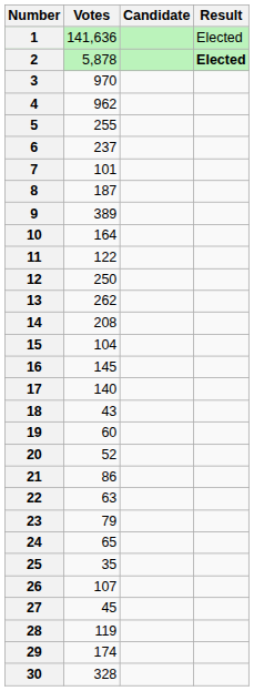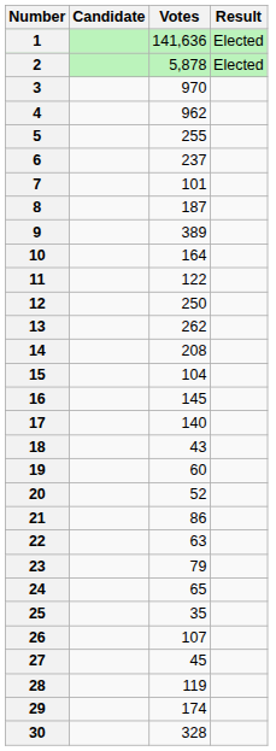 <table class="wikitable sortable col3right">
 <tr>
 <th scope="col">Number</th>
+<th scope="col">Candidate</th>
 <th scope="col">Votes</th>
-<th scope="col">Candidate</th>
 <th scope="col">Result</th>
 </tr>
 <tr bgcolor=bbf3bb>
 <th scope="row">1</th>
+<td></td>
 <td align="right">141,636</td>
-<td></td>
 <td>Elected</td>
 </tr>
 <tr bgcolor=bbf3bb>
 <th scope="row">2</th>
+<td></td>
 <td align="right">5,878</td>
-<td></td>
-<td><strong>Elected</strong></td>
+<td>Elected</td>
 </tr>
 <tr>
 <th scope="row">3</th>
+<td></td>
 <td align="right">970</td>
-<td></td>
 <td></td>
 </tr>
 <tr>
 <th scope="row">4</th>
+<td></td>
 <td align="right">962</td>
-<td></td>
 <td></td>
 </tr>
 <tr>
 <th scope="row">5</th>
+<td></td>
 <td align="right">255</td>
-<td></td>
 <td></td>
 </tr>
 <tr>
 <th scope="row">6</th>
+<td></td>
 <td align="right">237</td>
-<td></td>
 <td></td>
 </tr>
 <tr>
 <th scope="row">7</th>
+<td></td>
 <td align="right">101</td>
-<td></td>
 <td></td>
 </tr>
 <tr>
 <th scope="row">8</th>
+<td></td>
 <td align="right">187</td>
-<td></td>
 <td></td>
 </tr>
 <tr>
 <th scope="row">9</th>
+<td></td>
 <td align="right">389</td>
-<td></td>
 <td></td>
 </tr>
 <tr>
 <th scope="row">10</th>
+<td></td>
 <td align="right">164</td>
-<td></td>
 <td></td>
 </tr>
 <tr>
 <th scope="row">11</th>
+<td></td>
 <td align="right">122</td>
-<td></td>
 <td></td>
 </tr>
 <tr>
 <th scope="row">12</th>
+<td></td>
 <td align="right">250</td>
-<td></td>
 <td></td>
 </tr>
 <tr>
 <th scope="row">13</th>
+<td></td>
 <td align="right">262</td>
-<td></td>
 <td></td>
 </tr>
 <tr>
 <th scope="row">14</th>
+<td></td>
 <td align="right">208</td>
-<td></td>
 <td></td>
 </tr>
 <tr>
 <th scope="row">15</th>
+<td></td>
 <td align="right">104</td>
-<td></td>
 <td></td>
 </tr>
 <tr>
 <th scope="row">16</th>
+<td></td>
 <td align="right">145</td>
-<td></td>
 <td></td>
 </tr>
 <tr>
 <th scope="row">17</th>
+<td></td>
 <td align="right">140</td>
-<td></td>
 <td></td>
 </tr>
 <tr>
 <th scope="row">18</th>
+<td></td>
 <td align="right">43</td>
-<td></td>
 <td></td>
 </tr>
 <tr>
 <th scope="row">19</th>
+<td></td>
 <td align="right">60</td>
-<td></td>
 <td></td>
 </tr>
 <tr>
 <th scope="row">20</th>
+<td></td>
 <td align="right">52</td>
-<td></td>
 <td></td>
 </tr>
 <tr>
 <th scope="row">21</th>
+<td></td>
 <td align="right">86</td>
-<td></td>
 <td></td>
 </tr>
 <tr>
 <th scope="row">22</th>
+<td></td>
 <td align="right">63</td>
-<td></td>
 <td></td>
 </tr>
 <tr>
 <th scope="row">23</th>
+<td></td>
 <td align="right">79</td>
-<td></td>
 <td></td>
 </tr>
 <tr>
 <th scope="row">24</th>
+<td></td>
 <td align="right">65</td>
-<td></td>
 <td></td>
 </tr>
 <tr>
 <th scope="row">25</th>
+<td></td>
 <td align="right">35</td>
-<td></td>
 <td></td>
 </tr>
 <tr>
 <th scope="row">26</th>
+<td></td>
 <td align="right">107</td>
-<td></td>
 <td></td>
 </tr>
 <tr>
 <th scope="row">27</th>
+<td></td>
 <td align="right">45</td>
-<td></td>
 <td></td>
 </tr>
 <tr>
 <th scope="row">28</th>
+<td></td>
 <td align="right">119</td>
-<td></td>
 <td></td>
 </tr>
 <tr>
 <th scope="row">29</th>
+<td></td>
 <td align="right">174</td>
-<td></td>
 <td></td>
 </tr>
 <tr>
 <th scope="row">30</th>
+<td></td>
 <td align="right">328</td>
-<td></td>
 <td></td>
 </tr>
 </table>
